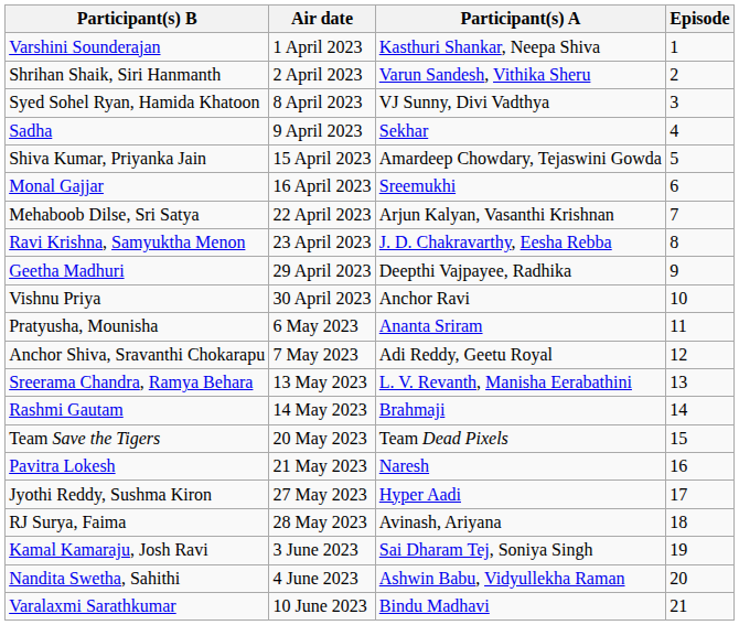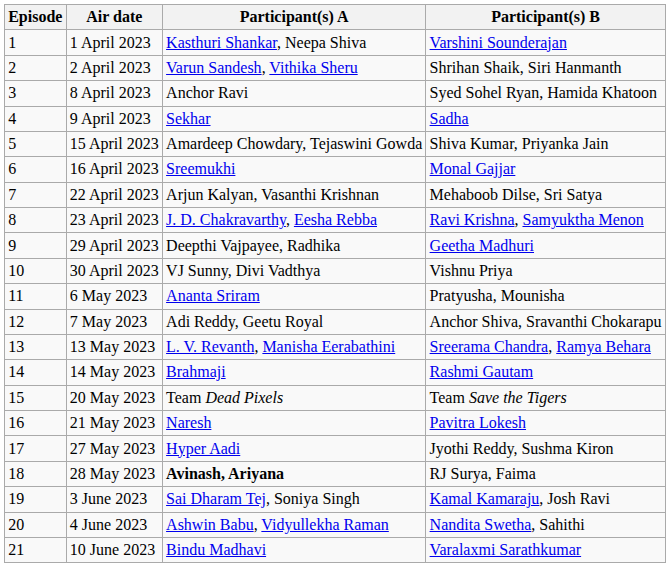 <table class="wikitable">
 <tr>
-<th>Participant(s) B</th>
+<th>Episode</th>
 <th>Air date</th>
 <th>Participant(s) A</th>
-<th>Episode</th>
+<th>Participant(s) B</th>
 </tr>
 <tr>
-<td><a href='#'>Varshini Sounderajan</a></td>
+<td>1</td>
 <td>1 April 2023</td>
 <td><a href='#'>Kasthuri Shankar</a>, Neepa Shiva</td>
-<td>1</td>
+<td><a href='#'>Varshini Sounderajan</a></td>
 </tr>
 <tr>
-<td>Shrihan Shaik, Siri Hanmanth</td>
+<td>2</td>
 <td>2 April 2023</td>
 <td><a href='#'>Varun Sandesh</a>, <a href='#'>Vithika Sheru</a></td>
-<td>2</td>
+<td>Shrihan Shaik, Siri Hanmanth</td>
 </tr>
 <tr>
+<td>3</td>
+<td>8 April 2023</td>
+<td>Anchor Ravi</td>
 <td>Syed Sohel Ryan, Hamida Khatoon</td>
-<td>8 April 2023</td>
-<td>VJ Sunny, Divi Vadthya</td>
-<td>3</td>
 </tr>
 <tr>
-<td><a href='#'>Sadha</a></td>
+<td>4</td>
 <td>9 April 2023</td>
 <td><a href='#'>Sekhar</a></td>
-<td>4</td>
+<td><a href='#'>Sadha</a></td>
 </tr>
 <tr>
-<td>Shiva Kumar, Priyanka Jain</td>
+<td>5</td>
 <td>15 April 2023</td>
 <td>Amardeep Chowdary, Tejaswini Gowda</td>
-<td>5</td>
+<td>Shiva Kumar, Priyanka Jain</td>
 </tr>
 <tr>
-<td><a href='#'>Monal Gajjar</a></td>
+<td>6</td>
 <td>16 April 2023</td>
 <td><a href='#'>Sreemukhi</a></td>
-<td>6</td>
+<td><a href='#'>Monal Gajjar</a></td>
 </tr>
 <tr>
-<td>Mehaboob Dilse, Sri Satya</td>
+<td>7</td>
 <td>22 April 2023</td>
 <td>Arjun Kalyan, Vasanthi Krishnan</td>
-<td>7</td>
+<td>Mehaboob Dilse, Sri Satya</td>
 </tr>
 <tr>
-<td><a href='#'>Ravi Krishna</a>, <a href='#'>Samyuktha Menon</a></td>
+<td>8</td>
 <td>23 April 2023</td>
 <td><a href='#'>J. D. Chakravarthy</a>, <a href='#'>Eesha Rebba</a></td>
-<td>8</td>
+<td><a href='#'>Ravi Krishna</a>, <a href='#'>Samyuktha Menon</a></td>
 </tr>
 <tr>
-<td><a href='#'>Geetha Madhuri</a></td>
+<td>9</td>
 <td>29 April 2023</td>
 <td>Deepthi Vajpayee, Radhika</td>
-<td>9</td>
+<td><a href='#'>Geetha Madhuri</a></td>
 </tr>
 <tr>
+<td>10</td>
+<td>30 April 2023</td>
+<td>VJ Sunny, Divi Vadthya</td>
 <td>Vishnu Priya</td>
-<td>30 April 2023</td>
-<td>Anchor Ravi</td>
-<td>10</td>
 </tr>
 <tr>
-<td>Pratyusha, Mounisha</td>
+<td>11</td>
 <td>6 May 2023</td>
 <td><a href='#'>Ananta Sriram</a></td>
-<td>11</td>
+<td>Pratyusha, Mounisha</td>
 </tr>
 <tr>
-<td>Anchor Shiva, Sravanthi Chokarapu</td>
+<td>12</td>
 <td>7 May 2023</td>
 <td>Adi Reddy, Geetu Royal</td>
-<td>12</td>
+<td>Anchor Shiva, Sravanthi Chokarapu</td>
 </tr>
 <tr>
-<td><a href='#'>Sreerama Chandra</a>, <a href='#'>Ramya Behara</a></td>
+<td>13</td>
 <td>13 May 2023</td>
 <td><a href='#'>L. V. Revanth</a>, <a href='#'>Manisha Eerabathini</a></td>
-<td>13</td>
+<td><a href='#'>Sreerama Chandra</a>, <a href='#'>Ramya Behara</a></td>
 </tr>
 <tr>
-<td><a href='#'>Rashmi Gautam</a></td>
+<td>14</td>
 <td>14 May 2023</td>
 <td><a href='#'>Brahmaji</a></td>
-<td>14</td>
+<td><a href='#'>Rashmi Gautam</a></td>
 </tr>
 <tr>
-<td>Team <em>Save the Tigers</em></td>
+<td>15</td>
 <td>20 May 2023</td>
 <td>Team <em>Dead Pixels</em></td>
-<td>15</td>
+<td>Team <em>Save the Tigers</em></td>
 </tr>
 <tr>
-<td><a href='#'>Pavitra Lokesh</a></td>
+<td>16</td>
 <td>21 May 2023</td>
 <td><a href='#'>Naresh</a></td>
-<td>16</td>
+<td><a href='#'>Pavitra Lokesh</a></td>
 </tr>
 <tr>
-<td>Jyothi Reddy, Sushma Kiron</td>
+<td>17</td>
 <td>27 May 2023</td>
 <td><a href='#'>Hyper Aadi</a></td>
-<td>17</td>
+<td>Jyothi Reddy, Sushma Kiron</td>
 </tr>
 <tr>
+<td>18</td>
+<td>28 May 2023</td>
+<td><strong>Avinash, Ariyana</strong></td>
 <td>RJ Surya, Faima</td>
-<td>28 May 2023</td>
-<td>Avinash, Ariyana</td>
-<td>18</td>
 </tr>
 <tr>
-<td><a href='#'>Kamal Kamaraju</a>, Josh Ravi</td>
+<td>19</td>
 <td>3 June 2023</td>
 <td><a href='#'>Sai Dharam Tej</a>, Soniya Singh</td>
-<td>19</td>
+<td><a href='#'>Kamal Kamaraju</a>, Josh Ravi</td>
 </tr>
 <tr>
-<td><a href='#'>Nandita Swetha</a>, Sahithi</td>
+<td>20</td>
 <td>4 June 2023</td>
 <td><a href='#'>Ashwin Babu</a>, <a href='#'>Vidyullekha Raman</a></td>
-<td>20</td>
+<td><a href='#'>Nandita Swetha</a>, Sahithi</td>
 </tr>
 <tr>
-<td><a href='#'>Varalaxmi Sarathkumar</a></td>
+<td>21</td>
 <td>10 June 2023</td>
 <td><a href='#'>Bindu Madhavi</a></td>
-<td>21</td>
+<td><a href='#'>Varalaxmi Sarathkumar</a></td>
 </tr>
 </table>
